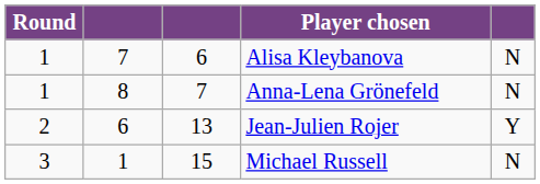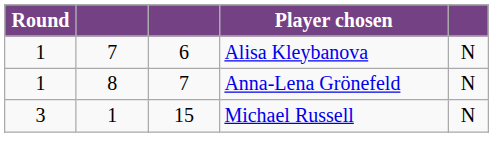 <table class="wikitable" style="text-align:left">
 <tr>
 <th style="background:#744184; color:white" width="50px">Round</th>
 <th style="background:#744184; color:white" width="50px"></th>
 <th style="background:#744184; color:white" width="50px"></th>
 <th style="background:#744184; color:white" width="175px">Player chosen</th>
 <th style="background:#744184; color:white" width="25px"></th>
 </tr>
 <tr>
 <td style="text-align:center">1</td>
 <td style="text-align:center">7</td>
 <td style="text-align:center">6</td>
 <td><a href='#'>Alisa Kleybanova</a></td>
 <td style="text-align:center">N</td>
 </tr>
 <tr>
 <td style="text-align:center">1</td>
 <td style="text-align:center">8</td>
 <td style="text-align:center">7</td>
 <td><a href='#'>Anna-Lena Grönefeld</a></td>
 <td style="text-align:center">N</td>
 </tr>
 <tr>
-<td style="text-align:center">2</td>
-<td style="text-align:center">6</td>
-<td style="text-align:center">13</td>
-<td><a href='#'>Jean-Julien Rojer</a></td>
-<td style="text-align:center">Y</td>
-</tr>
-<tr>
 <td style="text-align:center">3</td>
 <td style="text-align:center">1</td>
 <td style="text-align:center">15</td>
 <td><a href='#'>Michael Russell</a></td>
 <td style="text-align:center">N</td>
 </tr>
 </table>
